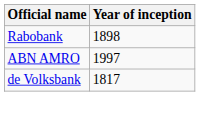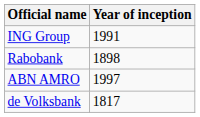 <table class="wikitable">
 <tr>
 <th>Official name</th>
 <th>Year of inception</th>
+</tr>
+<tr>
+<td><a href='#'>ING Group</a></td>
+<td>1991</td>
 </tr>
 <tr>
 <td><a href='#'>Rabobank</a></td>
 <td>1898</td>
 </tr>
 <tr>
 <td><a href='#'>ABN AMRO</a></td>
 <td>1997</td>
 </tr>
 <tr>
 <td><a href='#'>de Volksbank</a></td>
 <td>1817</td>
 </tr>
 </table>
